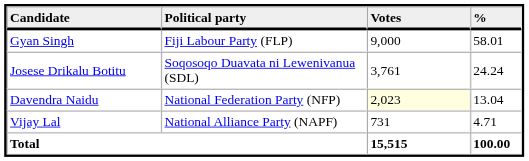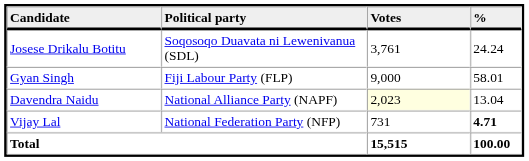 <table table width="70%" border="1" align="center" cellpadding=3 cellspacing=0 style="margin:5px; border:3px solid;">
 <tr>
 <td td width="30%" style="border-bottom:3px solid; background:#efefef;"><strong>Candidate</strong></td>
 <td td width="40%" style="border-bottom:3px solid; background:#efefef;"><strong>Political party</strong></td>
 <td td width="20%" style="border-bottom:3px solid; background:#efefef;"><strong>Votes</strong></td>
 <td td width="10%" style="border-bottom:3px solid; background:#efefef;"><strong>%</strong></td>
 </tr>
 <tr>
+<td><a href='#'>Josese Drikalu Botitu</a></td>
+<td><a href='#'>Soqosoqo Duavata ni Lewenivanua</a> (SDL)</td>
+<td>3,761</td>
+<td>24.24</td>
+</tr>
+<tr>
 <td><a href='#'>Gyan Singh</a></td>
 <td><a href='#'>Fiji Labour Party</a> (FLP)</td>
 <td>9,000</td>
 <td>58.01</td>
 </tr>
 <tr>
-<td><a href='#'>Josese Drikalu Botitu</a></td>
-<td><a href='#'>Soqosoqo Duavata ni Lewenivanua</a> (SDL)</td>
-<td>3,761</td>
-<td>24.24</td>
-</tr>
-<tr>
 <td><a href='#'>Davendra Naidu</a></td>
-<td><a href='#'>National Federation Party</a> (NFP)</td>
+<td><a href='#'>National Alliance Party</a> (NAPF)</td>
 <td style="background: lightyellow;">2,023</td>
 <td>13.04</td>
 </tr>
 <tr>
 <td><a href='#'>Vijay Lal</a></td>
-<td><a href='#'>National Alliance Party</a> (NAPF)</td>
+<td><a href='#'>National Federation Party</a> (NFP)</td>
 <td>731</td>
-<td>4.71</td>
+<td><strong>4.71</strong></td>
 </tr>
 <tr>
 <td colspan=2><strong>Total</strong></td>
 <td><strong>15,515</strong></td>
 <td><strong>100.00</strong></td>
 </tr>
 <tr>
 </tr>
 </table>
